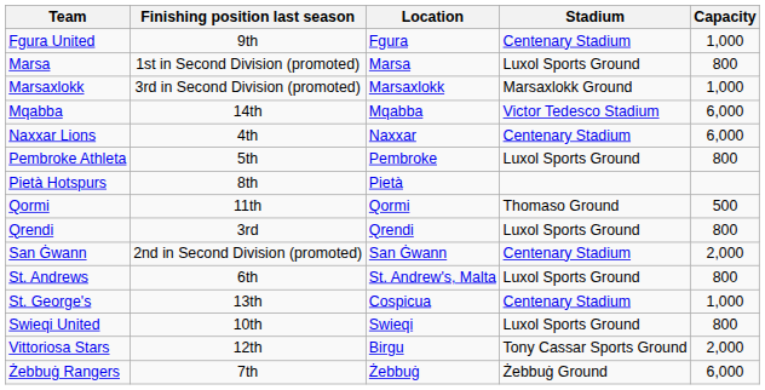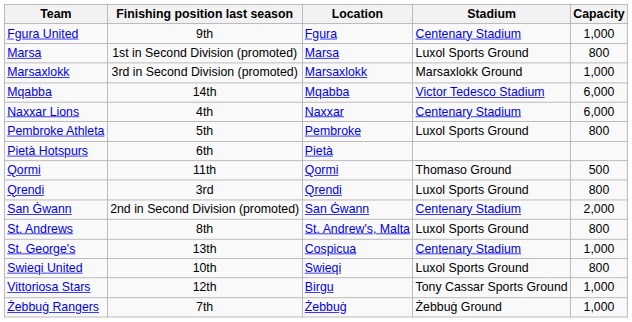 <table class="wikitable sortable">
 <tr>
 <th>Team</th>
 <th>Finishing position last season</th>
 <th>Location</th>
 <th>Stadium</th>
 <th>Capacity</th>
 </tr>
 <tr>
 <td><a href='#'>Fgura United</a></td>
 <td align="center">9th</td>
 <td><a href='#'>Fgura</a></td>
 <td><a href='#'>Centenary Stadium</a></td>
 <td align="center">1,000</td>
 </tr>
 <tr>
 <td><a href='#'>Marsa</a></td>
 <td align="center">1st in Second Division (promoted)</td>
 <td><a href='#'>Marsa</a></td>
 <td>Luxol Sports Ground</td>
 <td align="center">800</td>
 </tr>
 <tr>
 <td><a href='#'>Marsaxlokk</a></td>
 <td align="center">3rd in Second Division (promoted)</td>
 <td><a href='#'>Marsaxlokk</a></td>
 <td>Marsaxlokk Ground</td>
 <td align="center">1,000</td>
 </tr>
 <tr>
 <td><a href='#'>Mqabba</a></td>
 <td align="center">14th</td>
 <td><a href='#'>Mqabba</a></td>
 <td><a href='#'>Victor Tedesco Stadium</a></td>
 <td align="center">6,000</td>
 </tr>
 <tr>
 <td><a href='#'>Naxxar Lions</a></td>
 <td align="center">4th</td>
 <td><a href='#'>Naxxar</a></td>
 <td><a href='#'>Centenary Stadium</a></td>
 <td align="center">6,000</td>
 </tr>
 <tr>
 <td><a href='#'>Pembroke Athleta</a></td>
 <td align="center">5th</td>
 <td><a href='#'>Pembroke</a></td>
 <td>Luxol Sports Ground</td>
 <td align="center">800</td>
 </tr>
 <tr>
 <td><a href='#'>Pietà Hotspurs</a></td>
-<td align="center">8th</td>
+<td align="center">6th</td>
 <td><a href='#'>Pietà</a></td>
 <td></td>
 <td align="center"></td>
 </tr>
 <tr>
 <td><a href='#'>Qormi</a></td>
 <td align="center">11th</td>
 <td><a href='#'>Qormi</a></td>
 <td>Thomaso Ground</td>
 <td align="center">500</td>
 </tr>
 <tr>
 <td><a href='#'>Qrendi</a></td>
 <td align="center">3rd</td>
 <td><a href='#'>Qrendi</a></td>
 <td>Luxol Sports Ground</td>
 <td align="center">800</td>
 </tr>
 <tr>
 <td><a href='#'>San Ġwann</a></td>
 <td align="center">2nd in Second Division (promoted)</td>
 <td><a href='#'>San Ġwann</a></td>
 <td><a href='#'>Centenary Stadium</a></td>
 <td align="center">2,000</td>
 </tr>
 <tr>
 <td><a href='#'>St. Andrews</a></td>
-<td align="center">6th</td>
+<td align="center">8th</td>
 <td><a href='#'>St. Andrew's, Malta</a></td>
 <td>Luxol Sports Ground</td>
 <td align="center">800</td>
 </tr>
 <tr>
 <td><a href='#'>St. George's</a></td>
 <td align="center">13th</td>
 <td><a href='#'>Cospicua</a></td>
 <td><a href='#'>Centenary Stadium</a></td>
 <td align="center">1,000</td>
 </tr>
 <tr>
 <td><a href='#'>Swieqi United</a></td>
 <td align="center">10th</td>
 <td><a href='#'>Swieqi</a></td>
 <td>Luxol Sports Ground</td>
 <td align="center">800</td>
 </tr>
 <tr>
 <td><a href='#'>Vittoriosa Stars</a></td>
 <td align="center">12th</td>
 <td><a href='#'>Birgu</a></td>
 <td>Tony Cassar Sports Ground</td>
-<td align="center">2,000</td>
+<td align="center">1,000</td>
 </tr>
 <tr>
 <td><a href='#'>Żebbuġ Rangers</a></td>
 <td align="center">7th</td>
 <td><a href='#'>Żebbuġ</a></td>
 <td>Żebbuġ Ground</td>
-<td align="center">6,000</td>
+<td align="center">1,000</td>
 </tr>
 </table>
